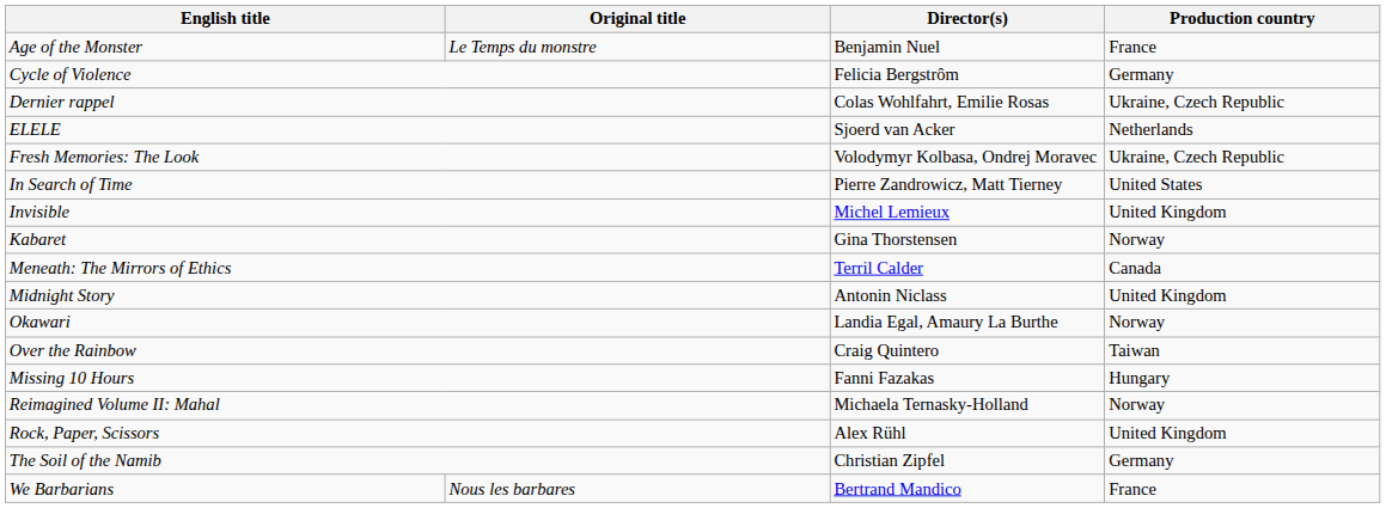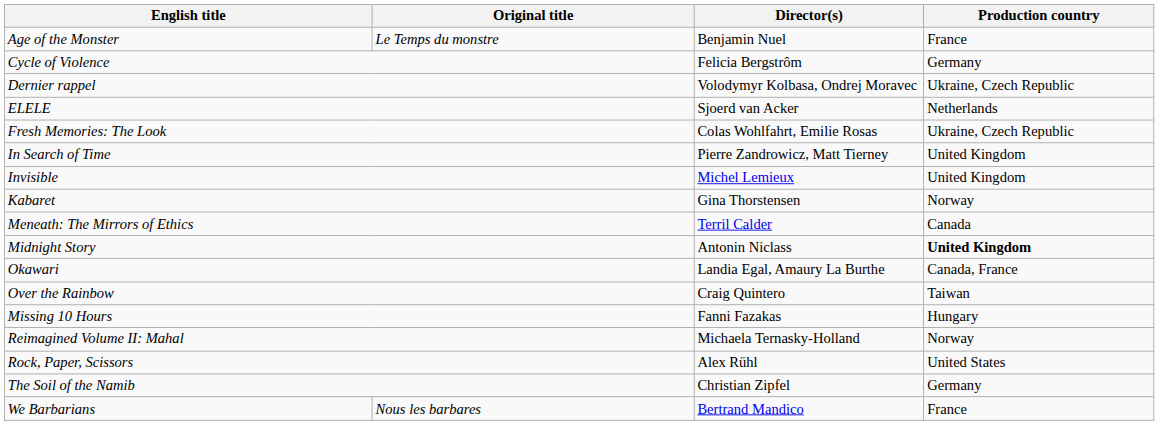 <table class="wikitable" width=100%>
 <tr>
 <th scope="col" width="32%">English title</th>
 <th scope="col" width="28%">Original title</th>
 <th scope="col" width="20%">Director(s)</th>
 <th scope="col" width="20%">Production country</th>
 </tr>
 <tr>
 <td><em>Age of the Monster</em></td>
 <td><em>Le Temps du monstre</em></td>
 <td>Benjamin Nuel</td>
 <td>France</td>
 </tr>
 <tr>
 <td colspan=2><em>Cycle of Violence</em></td>
 <td>Felicia Bergstrôm</td>
 <td>Germany</td>
 </tr>
 <tr>
 <td colspan=2><em>Dernier rappel</em></td>
-<td>Colas Wohlfahrt, Emilie Rosas</td>
+<td>Volodymyr Kolbasa, Ondrej Moravec</td>
 <td>Ukraine, Czech Republic</td>
 </tr>
 <tr>
 <td colspan=2><em>ELELE</em></td>
 <td>Sjoerd van Acker</td>
 <td>Netherlands</td>
 </tr>
 <tr>
 <td colspan=2><em>Fresh Memories: The Look</em></td>
-<td>Volodymyr Kolbasa, Ondrej Moravec</td>
+<td>Colas Wohlfahrt, Emilie Rosas</td>
 <td>Ukraine, Czech Republic</td>
 </tr>
 <tr>
 <td colspan=2><em>In Search of Time</em></td>
 <td>Pierre Zandrowicz, Matt Tierney</td>
-<td>United States</td>
+<td>United Kingdom</td>
 </tr>
 <tr>
 <td colspan=2><em>Invisible</em></td>
 <td><a href='#'>Michel Lemieux</a></td>
 <td>United Kingdom</td>
 </tr>
 <tr>
 <td colspan=2><em>Kabaret</em></td>
 <td>Gina Thorstensen</td>
 <td>Norway</td>
 </tr>
 <tr>
 <td colspan=2><em>Meneath: The Mirrors of Ethics</em></td>
 <td><a href='#'>Terril Calder</a></td>
 <td>Canada</td>
 </tr>
 <tr>
 <td colspan=2><em>Midnight Story</em></td>
 <td>Antonin Niclass</td>
-<td>United Kingdom</td>
+<td><strong>United Kingdom</strong></td>
 </tr>
 <tr>
 <td colspan=2><em>Okawari</em></td>
 <td>Landia Egal, Amaury La Burthe</td>
-<td>Norway</td>
+<td>Canada, France</td>
 </tr>
 <tr>
 <td colspan=2><em>Over the Rainbow</em></td>
 <td>Craig Quintero</td>
 <td>Taiwan</td>
 </tr>
 <tr>
 <td colspan=2><em>Missing 10 Hours</em></td>
 <td>Fanni Fazakas</td>
 <td>Hungary</td>
 </tr>
 <tr>
 <td colspan=2><em>Reimagined Volume II: Mahal</em></td>
 <td>Michaela Ternasky-Holland</td>
 <td>Norway</td>
 </tr>
 <tr>
 <td colspan=2><em>Rock, Paper, Scissors</em></td>
 <td>Alex Rühl</td>
-<td>United Kingdom</td>
+<td>United States</td>
 </tr>
 <tr>
 <td colspan=2><em>The Soil of the Namib</em></td>
 <td>Christian Zipfel</td>
 <td>Germany</td>
 </tr>
 <tr>
 <td><em>We Barbarians</em></td>
 <td><em>Nous les barbares</em></td>
 <td><a href='#'>Bertrand Mandico</a></td>
 <td>France</td>
 </tr>
 </table>
